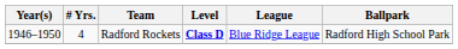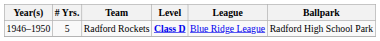 <table class="wikitable" style="text-align:center; font-size: 95%;">
 <tr>
 <th>Year(s)</th>
 <th># Yrs.</th>
 <th>Team</th>
 <th>Level</th>
 <th>League</th>
 <th>Ballpark</th>
 </tr>
 <tr>
 <td>1946–1950</td>
-<td>4</td>
+<td>5</td>
 <td>Radford Rockets</td>
 <td><strong><a href='#'>Class D</a></strong></td>
 <td><a href='#'>Blue Ridge League</a></td>
 <td>Radford High School Park</td>
 </tr>
 <tr>
 </tr>
 </table>
